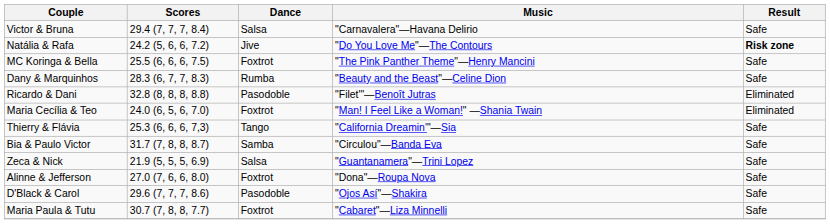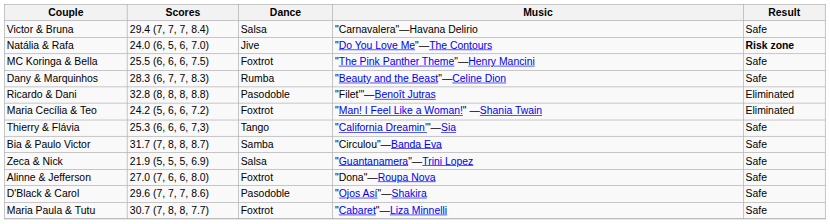 <table class="wikitable sortable" style="width:100%;">
 <tr>
 <th width="15.0%">Couple</th>
 <th width="13.5%">Scores</th>
 <th width="11.5%">Dance</th>
 <th width="50.0%">Music</th>
 <th width="10.0%">Result</th>
 </tr>
 <tr>
 <td>Victor & Bruna</td>
 <td>29.4 (7, 7, 7, 8.4)</td>
 <td>Salsa</td>
 <td>"Carnavalera"—Havana Delirio</td>
 <td>Safe</td>
 </tr>
 <tr>
 <td>Natália & Rafa</td>
-<td>24.2 (5, 6, 6, 7.2)</td>
+<td>24.0 (6, 5, 6, 7.0)</td>
 <td>Jive</td>
 <td>"<a href='#'>Do You Love Me</a>"—<a href='#'>The Contours</a></td>
 <td><strong>Risk zone</strong></td>
 </tr>
 <tr>
 <td>MC Koringa & Bella</td>
 <td>25.5 (6, 6, 6, 7.5)</td>
 <td>Foxtrot</td>
 <td>"<a href='#'>The Pink Panther Theme</a>"—<a href='#'>Henry Mancini</a></td>
 <td>Safe</td>
 </tr>
 <tr>
 <td>Dany & Marquinhos</td>
 <td>28.3 (6, 7, 7, 8.3)</td>
 <td>Rumba</td>
 <td>"<a href='#'>Beauty and the Beast</a>"—<a href='#'>Celine Dion</a></td>
 <td>Safe</td>
 </tr>
 <tr>
 <td>Ricardo & Dani</td>
 <td>32.8 (8, 8, 8, 8.8)</td>
 <td>Pasodoble</td>
 <td>"Filet'"—<a href='#'>Benoît Jutras</a></td>
 <td>Eliminated</td>
 </tr>
 <tr>
 <td>Maria Cecília & Teo</td>
-<td>24.0 (6, 5, 6, 7.0)</td>
+<td>24.2 (5, 6, 6, 7.2)</td>
 <td>Foxtrot</td>
 <td>"<a href='#'>Man! I Feel Like a Woman!</a>" —<a href='#'>Shania Twain</a></td>
 <td>Eliminated</td>
 </tr>
 <tr>
 <td>Thierry & Flávia</td>
 <td>25.3 (6, 6, 6, 7,3)</td>
 <td>Tango</td>
 <td>"<a href='#'>California Dreamin'</a>"—<a href='#'>Sia</a></td>
 <td>Safe</td>
 </tr>
 <tr>
 <td>Bia & Paulo Victor</td>
 <td>31.7 (7, 8, 8, 8.7)</td>
 <td>Samba</td>
 <td>"Circulou"—<a href='#'>Banda Eva</a></td>
 <td>Safe</td>
 </tr>
 <tr>
 <td>Zeca & Nick</td>
 <td>21.9 (5, 5, 5, 6.9)</td>
 <td>Salsa</td>
 <td>"<a href='#'>Guantanamera</a>"—<a href='#'>Trini Lopez</a></td>
 <td>Safe</td>
 </tr>
 <tr>
 <td>Alinne & Jefferson</td>
 <td>27.0 (7, 6, 6, 8.0)</td>
 <td>Foxtrot</td>
 <td>"Dona"—<a href='#'>Roupa Nova</a></td>
 <td>Safe</td>
 </tr>
 <tr>
 <td>D'Black & Carol</td>
 <td>29.6 (7, 7, 7, 8.6)</td>
 <td>Pasodoble</td>
 <td>"<a href='#'>Ojos Así</a>"—<a href='#'>Shakira</a></td>
 <td>Safe</td>
 </tr>
 <tr>
 <td>Maria Paula & Tutu</td>
 <td>30.7 (7, 8, 8, 7.7)</td>
 <td>Foxtrot</td>
 <td>"<a href='#'>Cabaret</a>"—<a href='#'>Liza Minnelli</a></td>
 <td>Safe</td>
 </tr>
 <tr>
 </tr>
 </table>
